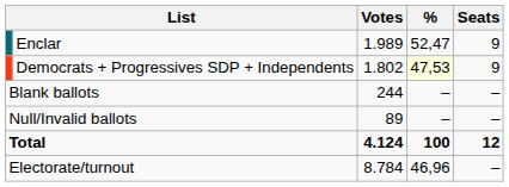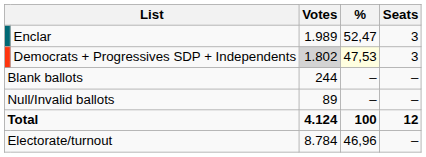 <table class="wikitable" style="text-align:right">
 <tr>
 <th colspan="2">List</th>
 <th>Votes</th>
 <th>%</th>
 <th>Seats</th>
 </tr>
 <tr>
 <td bgcolor="#006975"></td>
 <td align="left">Enclar</td>
 <td>1.989</td>
 <td>52,47</td>
-<td>9</td>
+<td>3</td>
 </tr>
 <tr>
 <td bgcolor="#FF350F"></td>
 <td align="left">Democrats + Progressives SDP + Independents</td>
-<td>1.802</td>
+<td style="background: lightgrey;">1.802</td>
 <td style="background: lightyellow;">47,53</td>
-<td>9</td>
+<td>3</td>
 </tr>
 <tr>
 <td colspan="2" align="left">Blank ballots</td>
 <td>244</td>
 <td>–</td>
 <td>–</td>
 </tr>
 <tr>
 <td colspan="2" align="left">Null/Invalid ballots</td>
 <td>89</td>
 <td>–</td>
 <td>–</td>
 </tr>
 <tr>
 <td colspan="2" align="left"><strong>Total</strong></td>
 <td><strong>4.124</strong></td>
 <td><strong>100</strong></td>
 <td><strong>12</strong></td>
 </tr>
 <tr>
 <td colspan="2" align="left">Electorate/turnout</td>
 <td>8.784</td>
 <td>46,96</td>
 <td>–</td>
 </tr>
 </table>
